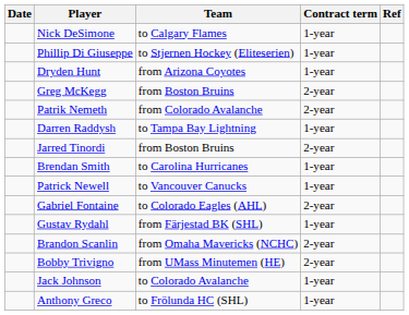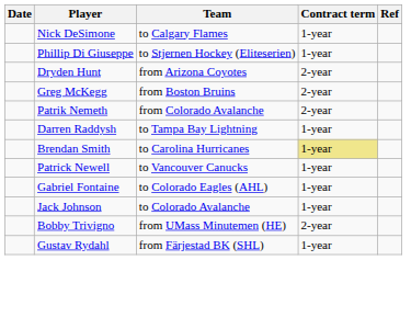 <table class="wikitable">
 <tr>
 <th>Date</th>
 <th>Player</th>
 <th>Team</th>
 <th>Contract term</th>
 <th>Ref</th>
 </tr>
 <tr>
 <td></td>
 <td><a href='#'>Nick DeSimone</a></td>
 <td>to <a href='#'>Calgary Flames</a></td>
 <td>1-year</td>
 <td></td>
 </tr>
 <tr>
 <td></td>
 <td><a href='#'>Phillip Di Giuseppe</a></td>
 <td>to <a href='#'>Stjernen Hockey</a> (<a href='#'>Eliteserien</a>)</td>
 <td>1-year</td>
 <td></td>
 </tr>
 <tr>
 <td></td>
 <td><a href='#'>Dryden Hunt</a></td>
 <td>from <a href='#'>Arizona Coyotes</a></td>
-<td>1-year</td>
+<td>2-year</td>
 <td></td>
 </tr>
 <tr>
 <td></td>
 <td><a href='#'>Greg McKegg</a></td>
 <td>from <a href='#'>Boston Bruins</a></td>
 <td>2-year</td>
 <td></td>
 </tr>
 <tr>
 <td></td>
 <td><a href='#'>Patrik Nemeth</a></td>
 <td>from <a href='#'>Colorado Avalanche</a></td>
 <td>2-year</td>
 <td></td>
 </tr>
 <tr>
 <td></td>
 <td><a href='#'>Darren Raddysh</a></td>
 <td>to <a href='#'>Tampa Bay Lightning</a></td>
 <td>1-year</td>
 <td></td>
 </tr>
 <tr>
 <td></td>
-<td><a href='#'>Jarred Tinordi</a></td>
-<td>from Boston Bruins</td>
-<td>2-year</td>
-<td></td>
-</tr>
-<tr>
-<td></td>
 <td><a href='#'>Brendan Smith</a></td>
 <td>to <a href='#'>Carolina Hurricanes</a></td>
-<td>1-year</td>
+<td style="background: khaki;">1-year</td>
 <td></td>
 </tr>
 <tr>
 <td></td>
 <td><a href='#'>Patrick Newell</a></td>
 <td>to <a href='#'>Vancouver Canucks</a></td>
 <td>1-year</td>
 <td></td>
 </tr>
 <tr>
 <td></td>
 <td><a href='#'>Gabriel Fontaine</a></td>
 <td>to <a href='#'>Colorado Eagles</a> (<a href='#'>AHL</a>)</td>
-<td>2-year</td>
-<td></td>
-</tr>
-<tr>
-<td></td>
-<td><a href='#'>Gustav Rydahl</a></td>
-<td>from <a href='#'>Färjestad BK</a> (<a href='#'>SHL</a>)</td>
 <td>1-year</td>
 <td></td>
 </tr>
 <tr>
 <td></td>
-<td><a href='#'>Brandon Scanlin</a></td>
-<td>from <a href='#'>Omaha Mavericks</a> (<a href='#'>NCHC</a>)</td>
-<td>2-year</td>
+<td><a href='#'>Jack Johnson</a></td>
+<td>to <a href='#'>Colorado Avalanche</a></td>
+<td>1-year</td>
 <td></td>
 </tr>
 <tr>
 <td></td>
 <td><a href='#'>Bobby Trivigno</a></td>
 <td>from <a href='#'>UMass Minutemen</a> (<a href='#'>HE</a>)</td>
 <td>2-year</td>
 <td></td>
 </tr>
 <tr>
 <td></td>
-<td><a href='#'>Jack Johnson</a></td>
-<td>to <a href='#'>Colorado Avalanche</a></td>
-<td>1-year</td>
-<td></td>
-</tr>
-<tr>
-<td></td>
-<td><a href='#'>Anthony Greco</a></td>
-<td>to <a href='#'>Frölunda HC</a> (SHL)</td>
+<td><a href='#'>Gustav Rydahl</a></td>
+<td>from <a href='#'>Färjestad BK</a> (<a href='#'>SHL</a>)</td>
 <td>1-year</td>
 <td></td>
 </tr>
 </table>
